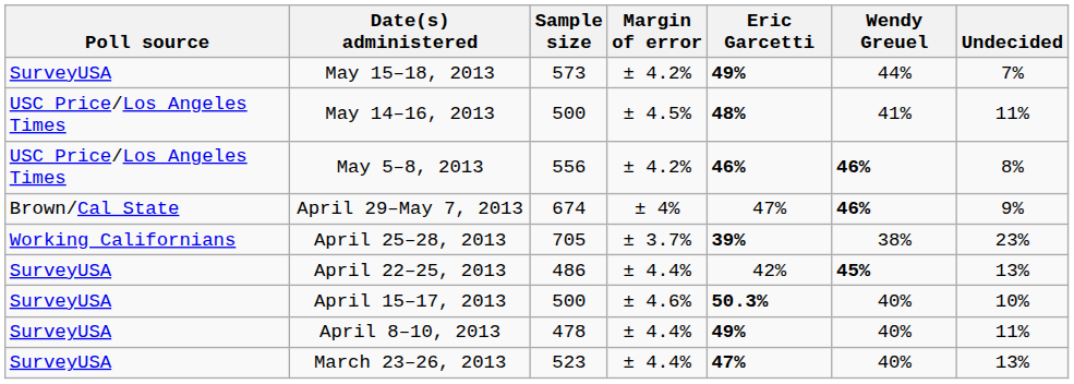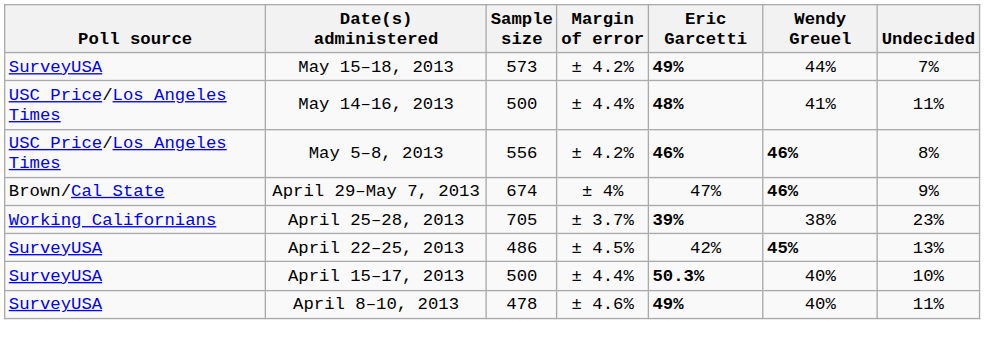 <table class="wikitable">
 <tr valign= bottom>
 <th style="width:190px;">Poll source</th>
 <th style="width:160px;">Date(s)<br>administered</th>
 <th>Sample<br>size</th>
 <th>Margin<br>of error</th>
 <th style="width:80px;">Eric<br>Garcetti</th>
 <th style="width:80px;">Wendy<br>Greuel</th>
 <th>Undecided</th>
 </tr>
 <tr>
 <td><a href='#'>SurveyUSA</a></td>
 <td align=center>May 15–18, 2013</td>
 <td align=center>573</td>
 <td align=center>± 4.2%</td>
 <td><strong>49%</strong></td>
 <td align=center>44%</td>
 <td align=center>7%</td>
 </tr>
 <tr>
 <td><a href='#'>USC Price</a>/<a href='#'>Los Angeles Times</a></td>
 <td align=center>May 14–16, 2013</td>
 <td align=center>500</td>
-<td align=center>± 4.5%</td>
+<td align=center>± 4.4%</td>
 <td><strong>48%</strong></td>
 <td align=center>41%</td>
 <td align=center>11%</td>
 </tr>
 <tr>
 <td><a href='#'>USC Price</a>/<a href='#'>Los Angeles Times</a></td>
 <td align=center>May 5–8, 2013</td>
 <td align=center>556</td>
 <td align=center>± 4.2%</td>
 <td><strong>46%</strong></td>
 <td><strong>46%</strong></td>
 <td align=center>8%</td>
 </tr>
 <tr>
 <td>Brown/<a href='#'>Cal State</a></td>
 <td align=center>April 29–May 7, 2013</td>
 <td align=center>674</td>
 <td align=center>± 4%</td>
 <td align=center>47%</td>
 <td><strong>46%</strong></td>
 <td align=center>9%</td>
 </tr>
 <tr>
 <td><a href='#'>Working Californians</a></td>
 <td align=center>April 25–28, 2013</td>
 <td align=center>705</td>
 <td align=center>± 3.7%</td>
 <td><strong>39%</strong></td>
 <td align=center>38%</td>
 <td align=center>23%</td>
 </tr>
 <tr>
 <td><a href='#'>SurveyUSA</a></td>
 <td align=center>April 22–25, 2013</td>
 <td align=center>486</td>
-<td align=center>± 4.4%</td>
+<td align=center>± 4.5%</td>
 <td align=center>42%</td>
 <td><strong>45%</strong></td>
 <td align=center>13%</td>
 </tr>
 <tr>
 <td><a href='#'>SurveyUSA</a></td>
 <td align=center>April 15–17, 2013</td>
 <td align=center>500</td>
-<td align=center>± 4.6%</td>
+<td align=center>± 4.4%</td>
 <td><strong>50.3%</strong></td>
 <td align=center>40%</td>
 <td align=center>10%</td>
 </tr>
 <tr>
 <td><a href='#'>SurveyUSA</a></td>
 <td align=center>April 8–10, 2013</td>
 <td align=center>478</td>
-<td align=center>± 4.4%</td>
+<td align=center>± 4.6%</td>
 <td><strong>49%</strong></td>
 <td align=center>40%</td>
 <td align=center>11%</td>
 </tr>
-<tr>
-<td><a href='#'>SurveyUSA</a></td>
-<td align=center>March 23–26, 2013</td>
-<td align=center>523</td>
-<td align=center>± 4.4%</td>
-<td><strong>47%</strong></td>
-<td align=center>40%</td>
-<td align=center>13%</td>
-</tr>
 </table>
